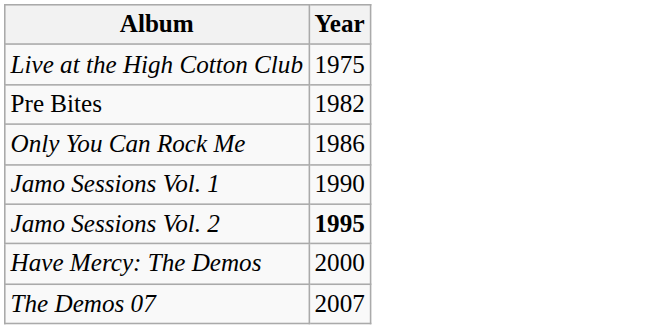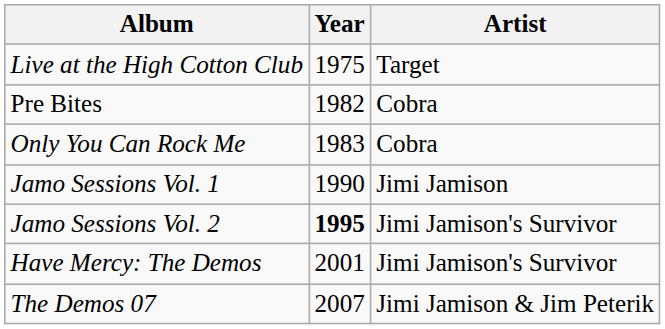 <table class="wikitable">
 <tr>
 <th>Album</th>
 <th>Year</th>
+<th>Artist</th>
 </tr>
 <tr>
 <td><em>Live at the High Cotton Club</em></td>
 <td>1975</td>
+<td>Target</td>
 </tr>
 <tr>
 <td>Pre Bites</td>
 <td>1982</td>
+<td>Cobra</td>
 </tr>
 <tr>
 <td><em>Only You Can Rock Me</em></td>
-<td>1986</td>
+<td>1983</td>
+<td>Cobra</td>
 </tr>
 <tr>
 <td><em>Jamo Sessions Vol. 1</em></td>
 <td>1990</td>
+<td>Jimi Jamison</td>
 </tr>
 <tr>
 <td><em>Jamo Sessions Vol. 2</em></td>
 <td><strong>1995</strong></td>
+<td>Jimi Jamison's Survivor</td>
 </tr>
 <tr>
 <td><em>Have Mercy: The Demos</em></td>
-<td>2000</td>
+<td>2001</td>
+<td>Jimi Jamison's Survivor</td>
 </tr>
 <tr>
 <td><em>The Demos 07</em></td>
 <td>2007</td>
+<td>Jimi Jamison & Jim Peterik</td>
 </tr>
 </table>
